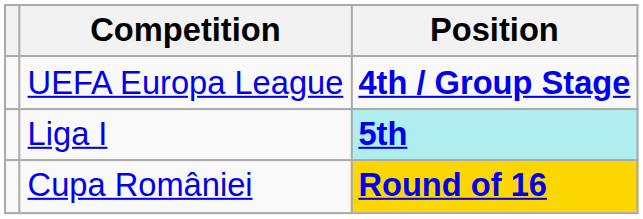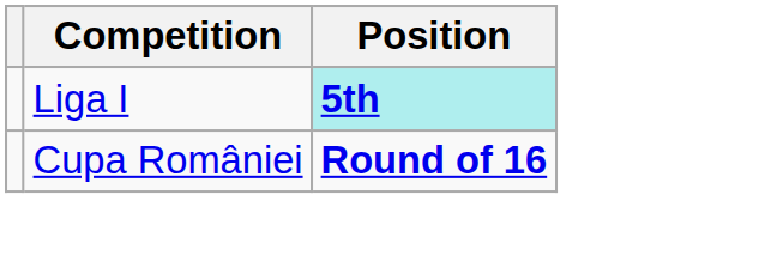 <table class="wikitable">
 <tr>
 <th></th>
 <th>Competition</th>
 <th>Position</th>
-</tr>
-<tr>
-<td></td>
-<td><a href='#'>UEFA Europa League</a></td>
-<td><strong><a href='#'>4th / Group Stage</a></strong></td>
 </tr>
 <tr>
 <td></td>
 <td><a href='#'>Liga I</a></td>
 <td style="background: paleturquoise;"><strong><a href='#'>5th</a></strong></td>
 </tr>
 <tr>
 <td></td>
 <td><a href='#'>Cupa României</a></td>
-<td style="background: gold;"><strong><a href='#'>Round of 16</a></strong></td>
+<td><strong><a href='#'>Round of 16</a></strong></td>
 </tr>
 </table>
